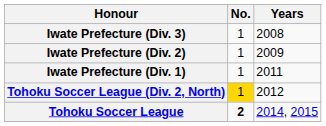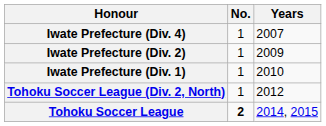 <table class="wikitable plainrowheaders">
 <tr>
 <th scope=col>Honour</th>
 <th scope=col>No.</th>
 <th scope=col>Years</th>
 </tr>
 <tr>
-<th scope=row>Iwate Prefecture (Div. 3)</th>
+<th scope=row>Iwate Prefecture (Div. 4)</th>
 <td align="center">1</td>
-<td>2008</td>
+<td>2007</td>
 </tr>
 <tr>
 <th scope=row>Iwate Prefecture (Div. 2)</th>
 <td align="center">1</td>
 <td>2009</td>
 </tr>
 <tr>
 <th scope=row>Iwate Prefecture (Div. 1)</th>
 <td align="center">1</td>
-<td>2011</td>
+<td>2010</td>
 </tr>
 <tr>
 <th scope=row><a href='#'>Tohoku Soccer League (Div. 2, North)</a></th>
-<td align="center" style="background: gold;">1</td>
+<td align="center">1</td>
 <td>2012</td>
 </tr>
 <tr>
 <th scope=row><a href='#'>Tohoku Soccer League</a></th>
 <td align="center"><strong>2</strong></td>
 <td><a href='#'>2014</a>, <a href='#'>2015</a></td>
 </tr>
 </table>
